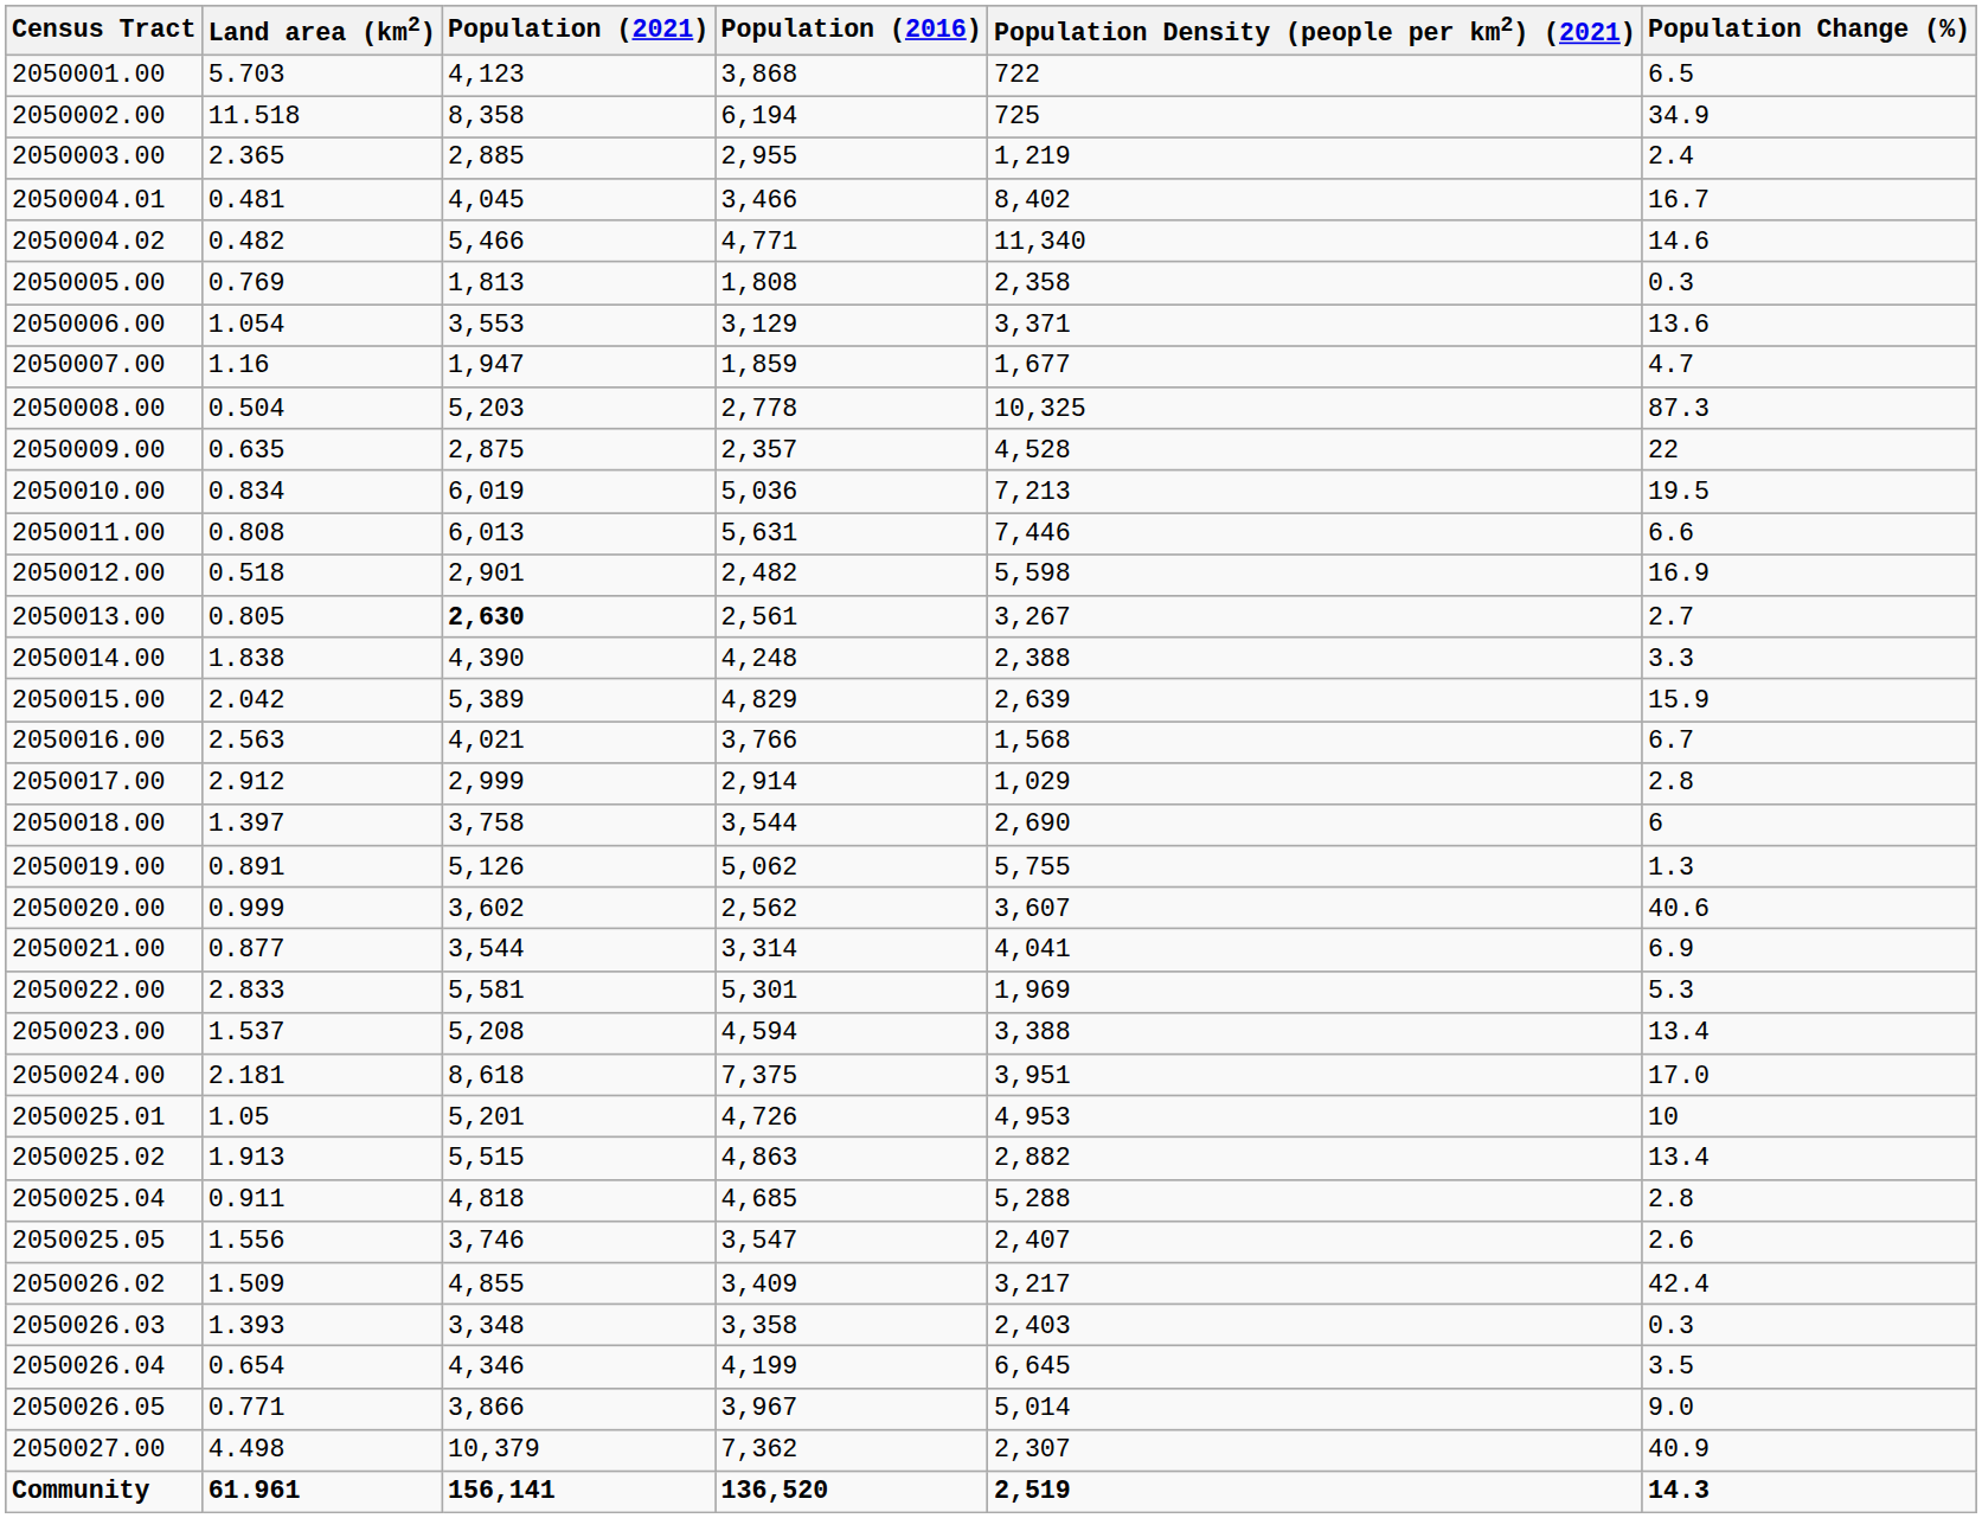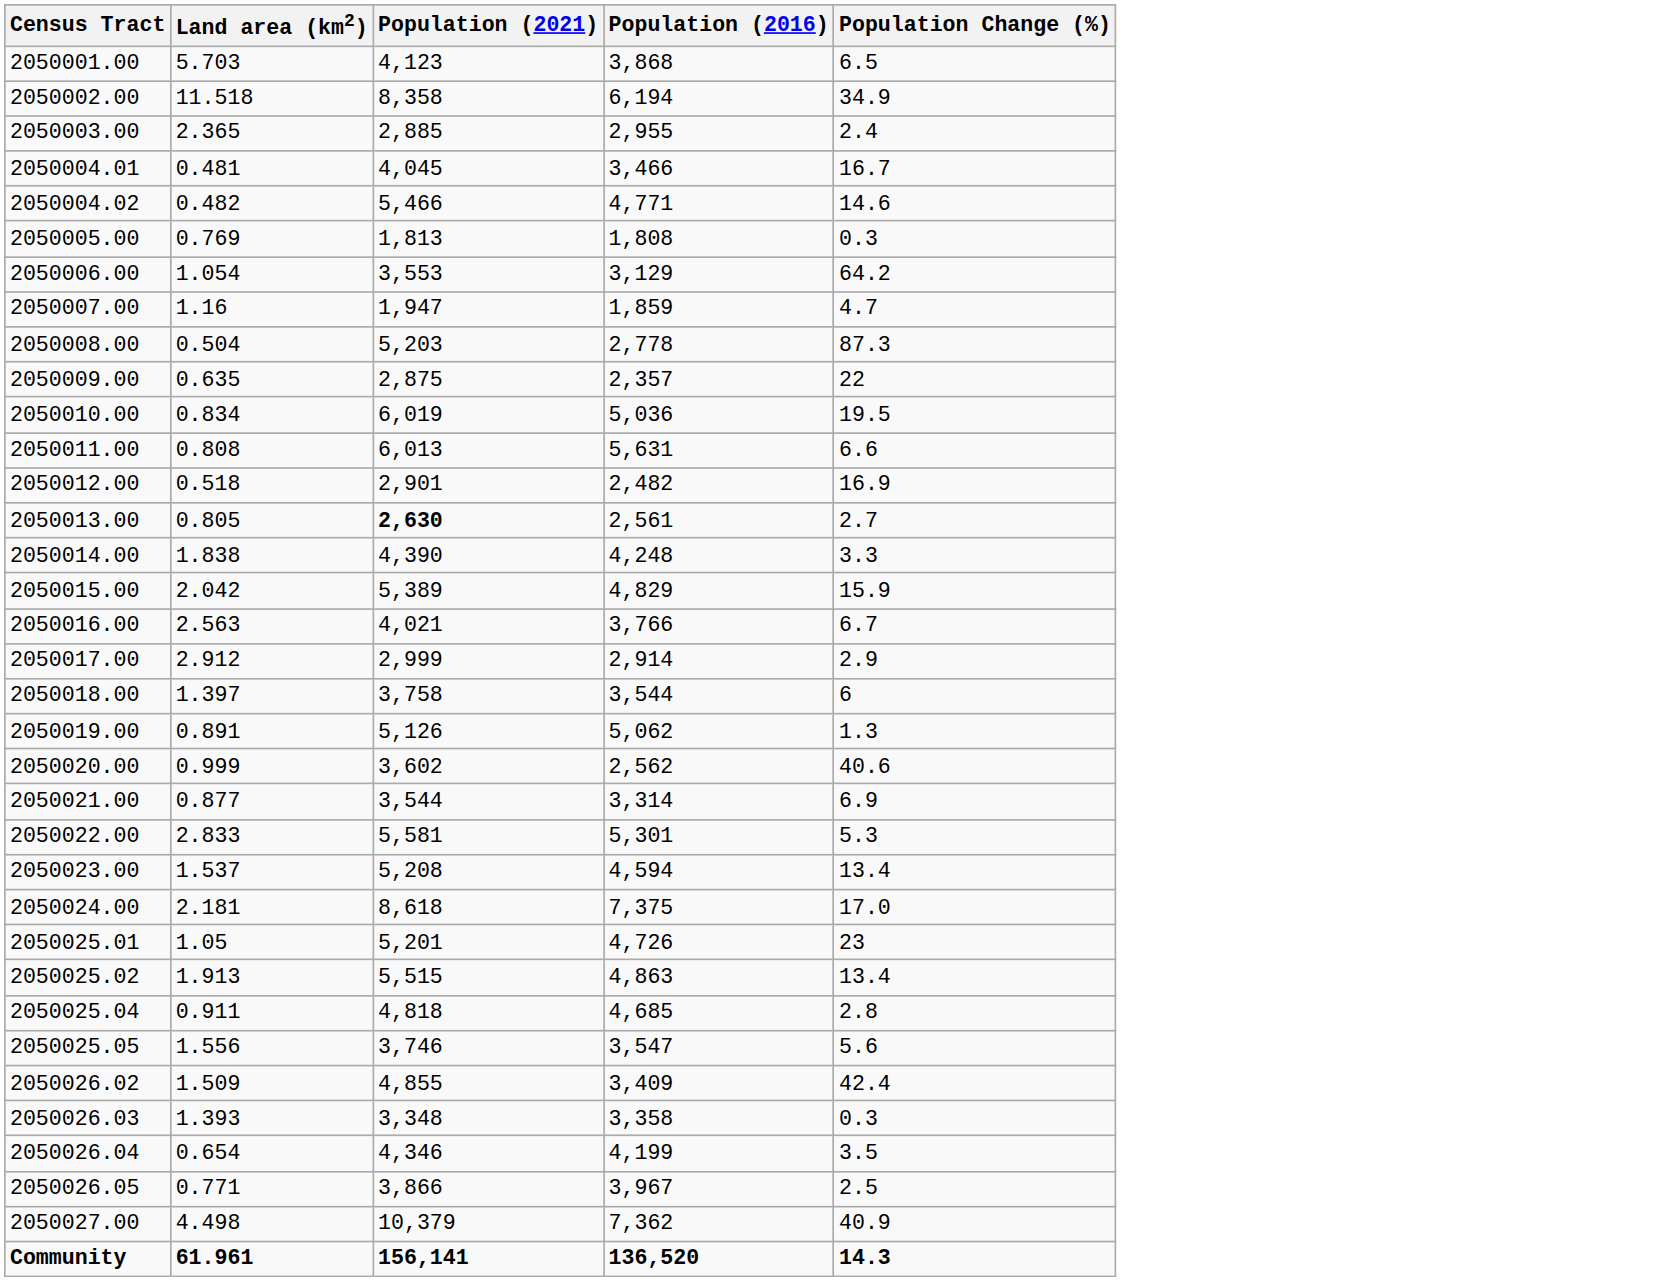 <table class="wikitable sortable">
 <tr>
 <th>Census Tract</th>
 <th>Land area (km<sup>2</sup>)</th>
 <th>Population (<a href='#'>2021</a>)</th>
 <th>Population (<a href='#'>2016</a>)</th>
-<th>Population Density (people per km<sup>2</sup>) (<a href='#'>2021</a>)</th>
 <th>Population Change (%)</th>
 </tr>
 <tr>
 <td>2050001.00</td>
 <td>5.703</td>
 <td>4,123</td>
 <td>3,868</td>
-<td>722</td>
 <td>6.5</td>
 </tr>
 <tr>
 <td>2050002.00</td>
 <td>11.518</td>
 <td>8,358</td>
 <td>6,194</td>
-<td>725</td>
 <td>34.9</td>
 </tr>
 <tr>
 <td>2050003.00</td>
 <td>2.365</td>
 <td>2,885</td>
 <td>2,955</td>
-<td>1,219</td>
 <td>2.4</td>
 </tr>
 <tr>
 <td>2050004.01</td>
 <td>0.481</td>
 <td>4,045</td>
 <td>3,466</td>
-<td>8,402</td>
 <td>16.7</td>
 </tr>
 <tr>
 <td>2050004.02</td>
 <td>0.482</td>
 <td>5,466</td>
 <td>4,771</td>
-<td>11,340</td>
 <td>14.6</td>
 </tr>
 <tr>
 <td>2050005.00</td>
 <td>0.769</td>
 <td>1,813</td>
 <td>1,808</td>
-<td>2,358</td>
 <td>0.3</td>
 </tr>
 <tr>
 <td>2050006.00</td>
 <td>1.054</td>
 <td>3,553</td>
 <td>3,129</td>
-<td>3,371</td>
-<td>13.6</td>
+<td>64.2</td>
 </tr>
 <tr>
 <td>2050007.00</td>
 <td>1.16</td>
 <td>1,947</td>
 <td>1,859</td>
-<td>1,677</td>
 <td>4.7</td>
 </tr>
 <tr>
 <td>2050008.00</td>
 <td>0.504</td>
 <td>5,203</td>
 <td>2,778</td>
-<td>10,325</td>
 <td>87.3</td>
 </tr>
 <tr>
 <td>2050009.00</td>
 <td>0.635</td>
 <td>2,875</td>
 <td>2,357</td>
-<td>4,528</td>
 <td>22</td>
 </tr>
 <tr>
 <td>2050010.00</td>
 <td>0.834</td>
 <td>6,019</td>
 <td>5,036</td>
-<td>7,213</td>
 <td>19.5</td>
 </tr>
 <tr>
 <td>2050011.00</td>
 <td>0.808</td>
 <td>6,013</td>
 <td>5,631</td>
-<td>7,446</td>
 <td>6.6</td>
 </tr>
 <tr>
 <td>2050012.00</td>
 <td>0.518</td>
 <td>2,901</td>
 <td>2,482</td>
-<td>5,598</td>
 <td>16.9</td>
 </tr>
 <tr>
 <td>2050013.00</td>
 <td>0.805</td>
 <td><strong>2,630</strong></td>
 <td>2,561</td>
-<td>3,267</td>
 <td>2.7</td>
 </tr>
 <tr>
 <td>2050014.00</td>
 <td>1.838</td>
 <td>4,390</td>
 <td>4,248</td>
-<td>2,388</td>
 <td>3.3</td>
 </tr>
 <tr>
 <td>2050015.00</td>
 <td>2.042</td>
 <td>5,389</td>
 <td>4,829</td>
-<td>2,639</td>
 <td>15.9</td>
 </tr>
 <tr>
 <td>2050016.00</td>
 <td>2.563</td>
 <td>4,021</td>
 <td>3,766</td>
-<td>1,568</td>
 <td>6.7</td>
 </tr>
 <tr>
 <td>2050017.00</td>
 <td>2.912</td>
 <td>2,999</td>
 <td>2,914</td>
-<td>1,029</td>
-<td>2.8</td>
+<td>2.9</td>
 </tr>
 <tr>
 <td>2050018.00</td>
 <td>1.397</td>
 <td>3,758</td>
 <td>3,544</td>
-<td>2,690</td>
 <td>6</td>
 </tr>
 <tr>
 <td>2050019.00</td>
 <td>0.891</td>
 <td>5,126</td>
 <td>5,062</td>
-<td>5,755</td>
 <td>1.3</td>
 </tr>
 <tr>
 <td>2050020.00</td>
 <td>0.999</td>
 <td>3,602</td>
 <td>2,562</td>
-<td>3,607</td>
 <td>40.6</td>
 </tr>
 <tr>
 <td>2050021.00</td>
 <td>0.877</td>
 <td>3,544</td>
 <td>3,314</td>
-<td>4,041</td>
 <td>6.9</td>
 </tr>
 <tr>
 <td>2050022.00</td>
 <td>2.833</td>
 <td>5,581</td>
 <td>5,301</td>
-<td>1,969</td>
 <td>5.3</td>
 </tr>
 <tr>
 <td>2050023.00</td>
 <td>1.537</td>
 <td>5,208</td>
 <td>4,594</td>
-<td>3,388</td>
 <td>13.4</td>
 </tr>
 <tr>
 <td>2050024.00</td>
 <td>2.181</td>
 <td>8,618</td>
 <td>7,375</td>
-<td>3,951</td>
 <td>17.0</td>
 </tr>
 <tr>
 <td>2050025.01</td>
 <td>1.05</td>
 <td>5,201</td>
 <td>4,726</td>
-<td>4,953</td>
-<td>10</td>
+<td>23</td>
 </tr>
 <tr>
 <td>2050025.02</td>
 <td>1.913</td>
 <td>5,515</td>
 <td>4,863</td>
-<td>2,882</td>
 <td>13.4</td>
 </tr>
 <tr>
 <td>2050025.04</td>
 <td>0.911</td>
 <td>4,818</td>
 <td>4,685</td>
-<td>5,288</td>
 <td>2.8</td>
 </tr>
 <tr>
 <td>2050025.05</td>
 <td>1.556</td>
 <td>3,746</td>
 <td>3,547</td>
-<td>2,407</td>
-<td>2.6</td>
+<td>5.6</td>
 </tr>
 <tr>
 <td>2050026.02</td>
 <td>1.509</td>
 <td>4,855</td>
 <td>3,409</td>
-<td>3,217</td>
 <td>42.4</td>
 </tr>
 <tr>
 <td>2050026.03</td>
 <td>1.393</td>
 <td>3,348</td>
 <td>3,358</td>
-<td>2,403</td>
 <td>0.3</td>
 </tr>
 <tr>
 <td>2050026.04</td>
 <td>0.654</td>
 <td>4,346</td>
 <td>4,199</td>
-<td>6,645</td>
 <td>3.5</td>
 </tr>
 <tr>
 <td>2050026.05</td>
 <td>0.771</td>
 <td>3,866</td>
 <td>3,967</td>
-<td>5,014</td>
-<td>9.0</td>
+<td>2.5</td>
 </tr>
 <tr>
 <td>2050027.00</td>
 <td>4.498</td>
 <td>10,379</td>
 <td>7,362</td>
-<td>2,307</td>
 <td>40.9</td>
 </tr>
 <tr>
 <td><strong>Community</strong></td>
 <td><strong>61.961</strong></td>
 <td><strong>156,141</strong></td>
 <td><strong>136,520</strong></td>
-<td><strong>2,519</strong></td>
 <td><strong>14.3</strong></td>
 </tr>
 </table>
